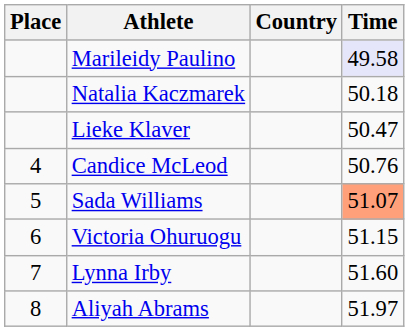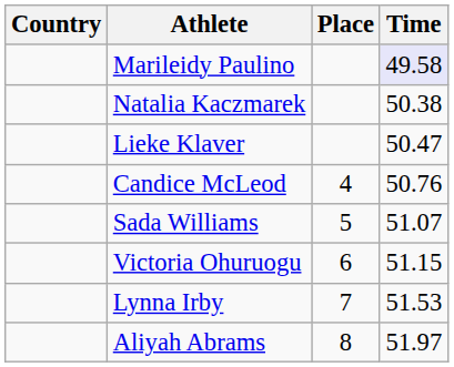 <table class="wikitable">
 <tr>
+<th>Country</th>
+<th>Athlete</th>
 <th>Place</th>
-<th>Athlete</th>
-<th>Country</th>
 <th>Time</th>
 </tr>
 <tr>
+<td></td>
+<td><a href='#'>Marileidy Paulino</a></td>
 <td align=center></td>
-<td><a href='#'>Marileidy Paulino</a></td>
-<td></td>
 <td style="background: lavender;">49.58</td>
 </tr>
 <tr>
+<td></td>
+<td><a href='#'>Natalia Kaczmarek</a></td>
 <td align=center></td>
-<td><a href='#'>Natalia Kaczmarek</a></td>
-<td></td>
-<td>50.18</td>
+<td>50.38</td>
 </tr>
 <tr>
+<td></td>
+<td><a href='#'>Lieke Klaver</a></td>
 <td align=center></td>
-<td><a href='#'>Lieke Klaver</a></td>
-<td></td>
 <td>50.47</td>
 </tr>
 <tr>
+<td></td>
+<td><a href='#'>Candice McLeod</a></td>
 <td align=center>4</td>
-<td><a href='#'>Candice McLeod</a></td>
-<td></td>
 <td>50.76</td>
 </tr>
 <tr>
+<td></td>
+<td><a href='#'>Sada Williams</a></td>
 <td align=center>5</td>
-<td><a href='#'>Sada Williams</a></td>
-<td></td>
-<td style="background: lightsalmon;">51.07</td>
+<td>51.07</td>
 </tr>
 <tr>
+<td></td>
+<td><a href='#'>Victoria Ohuruogu</a></td>
 <td align=center>6</td>
-<td><a href='#'>Victoria Ohuruogu</a></td>
-<td></td>
 <td>51.15</td>
 </tr>
 <tr>
+<td></td>
+<td><a href='#'>Lynna Irby</a></td>
 <td align=center>7</td>
-<td><a href='#'>Lynna Irby</a></td>
-<td></td>
-<td>51.60</td>
+<td>51.53</td>
 </tr>
 <tr>
+<td></td>
+<td><a href='#'>Aliyah Abrams</a></td>
 <td align=center>8</td>
-<td><a href='#'>Aliyah Abrams</a></td>
-<td></td>
 <td>51.97</td>
 </tr>
 </table>
